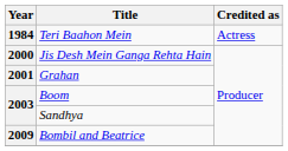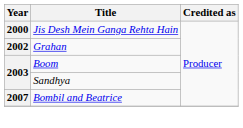 <table class="wikitable plainrowheaders sortable">
 <tr>
 <th scope="col">Year</th>
 <th scope="col">Title</th>
 <th scope="col">Credited as</th>
 </tr>
 <tr>
-<th scope="row">1984</th>
-<td><em><a href='#'>Teri Baahon Mein</a></em></td>
-<td><a href='#'>Actress</a></td>
-</tr>
-<tr>
 <th scope="row">2000</th>
 <td><em><a href='#'>Jis Desh Mein Ganga Rehta Hain</a></em></td>
 <td rowspan="5"><a href='#'>Producer</a></td>
 </tr>
 <tr>
-<th scope="row">2001</th>
+<th scope="row">2002</th>
 <td><em><a href='#'>Grahan</a></em></td>
 </tr>
 <tr>
 <th scope="row" rowspan="2">2003</th>
 <td><em><a href='#'>Boom</a></em></td>
 </tr>
 <tr>
 <td><em>Sandhya</em></td>
 </tr>
 <tr>
-<th scope="row">2009</th>
+<th scope="row">2007</th>
 <td><em><a href='#'>Bombil and Beatrice</a></em></td>
 </tr>
 <tr>
 </tr>
 </table>
